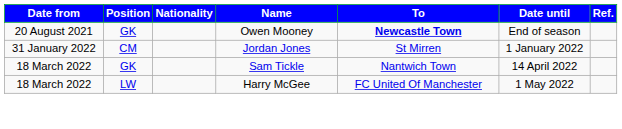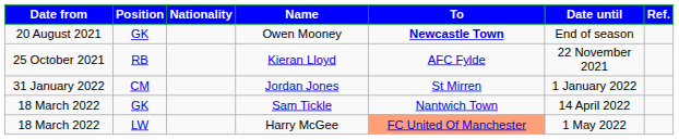 <table class="wikitable"  style="text-align:center; font-size:90%; ">
 <tr>
 <th style="background:#00f; color:#fff; border:1px solid #093; width:120px;">Date from</th>
 <th style="background:#00f; color:#fff; border:1px solid #093; width:50px;">Position</th>
 <th style="background:#00f; color:#fff; border:1px solid #093; width:50px;">Nationality</th>
 <th style="background:#00f; color:#fff; border:1px solid #093; width:150px;">Name</th>
 <th style="background:#00f; color:#fff; border:1px solid #093; width:200px;">To</th>
 <th style="background:#00f; color:#fff; border:1px solid #093; width:110px;">Date until</th>
 <th style="background:#00f; color:#fff; border:1px solid #093; width:25px;">Ref.</th>
 </tr>
 <tr>
 <td>20 August 2021</td>
 <td><a href='#'>GK</a></td>
 <td></td>
 <td>Owen Mooney</td>
 <td><strong> <a href='#'>Newcastle Town</a></strong></td>
 <td>End of season</td>
+<td></td>
+</tr>
+<tr>
+<td>25 October 2021</td>
+<td><a href='#'>RB</a></td>
+<td></td>
+<td><a href='#'>Kieran Lloyd</a></td>
+<td> <a href='#'>AFC Fylde</a></td>
+<td>22 November 2021</td>
 <td></td>
 </tr>
 <tr>
 <td>31 January 2022</td>
 <td><a href='#'>CM</a></td>
 <td></td>
 <td><a href='#'>Jordan Jones</a></td>
 <td> <a href='#'>St Mirren</a></td>
 <td>1 January 2022</td>
 <td></td>
 </tr>
 <tr>
 <td>18 March 2022</td>
 <td><a href='#'>GK</a></td>
 <td></td>
 <td><a href='#'>Sam Tickle</a></td>
 <td> <a href='#'>Nantwich Town</a></td>
 <td>14 April 2022</td>
 <td></td>
 </tr>
 <tr>
 <td>18 March 2022</td>
 <td><a href='#'>LW</a></td>
 <td></td>
 <td>Harry McGee</td>
-<td> <a href='#'>FC United Of Manchester</a></td>
+<td style="background: lightsalmon;"> <a href='#'>FC United Of Manchester</a></td>
 <td>1 May 2022</td>
 <td></td>
 </tr>
 </table>
